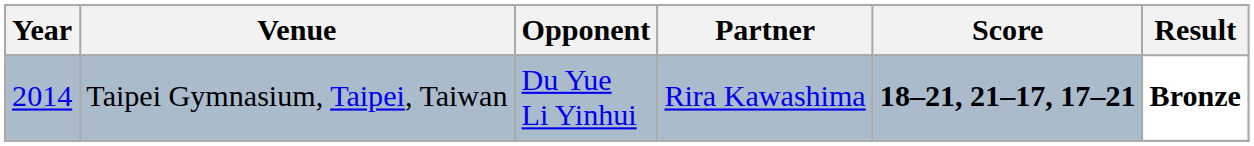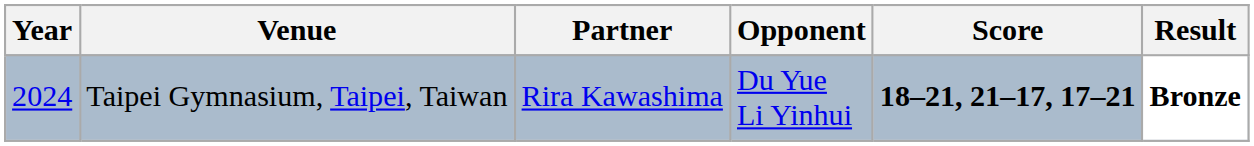 <table class="sortable wikitable" style="font-size: 90%;">
 <tr>
 <th>Year</th>
 <th>Venue</th>
+<th>Partner</th>
 <th>Opponent</th>
-<th>Partner</th>
 <th>Score</th>
 <th>Result</th>
 </tr>
 <tr style="background:#AABBCC">
-<td align="center"><a href='#'>2014</a></td>
+<td align="center"><a href='#'>2024</a></td>
 <td align="left">Taipei Gymnasium, <a href='#'>Taipei</a>, Taiwan</td>
+<td align="left"> <a href='#'>Rira Kawashima</a></td>
 <td align="left"> <a href='#'>Du Yue</a><br> <a href='#'>Li Yinhui</a></td>
-<td align="left"> <a href='#'>Rira Kawashima</a></td>
 <td align="left"><strong>18–21, 21–17, 17–21</strong></td>
 <td style="text-align:left; background:white"> <strong>Bronze</strong></td>
 </tr>
 </table>
